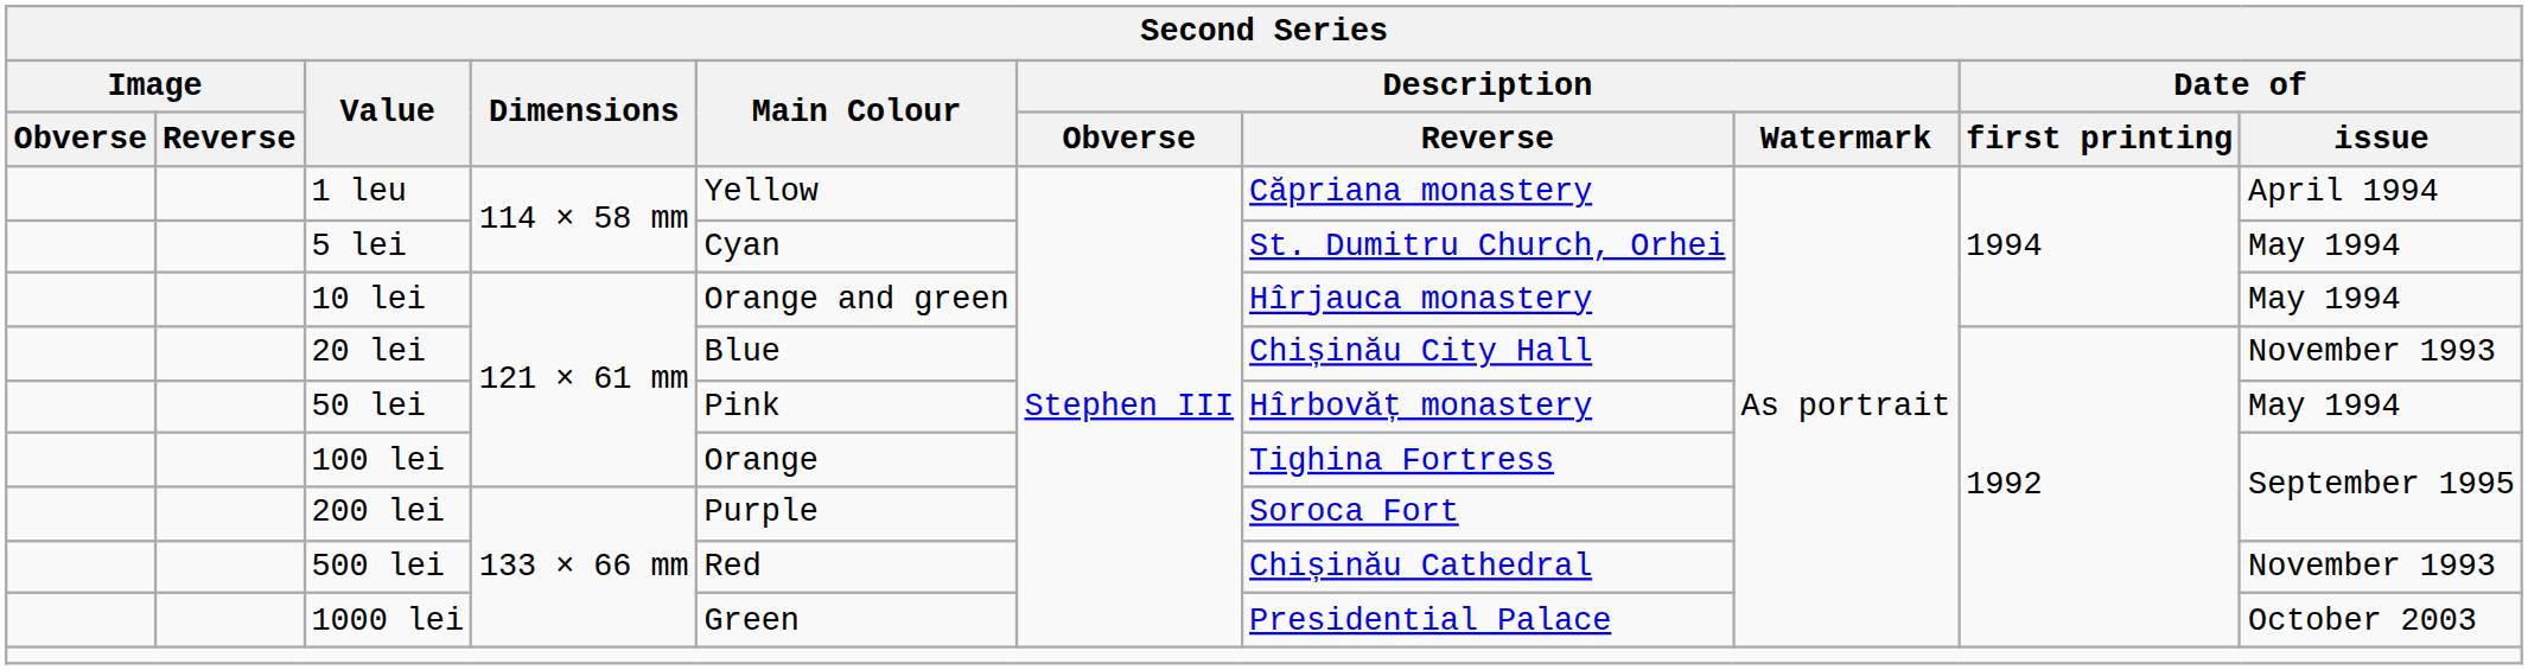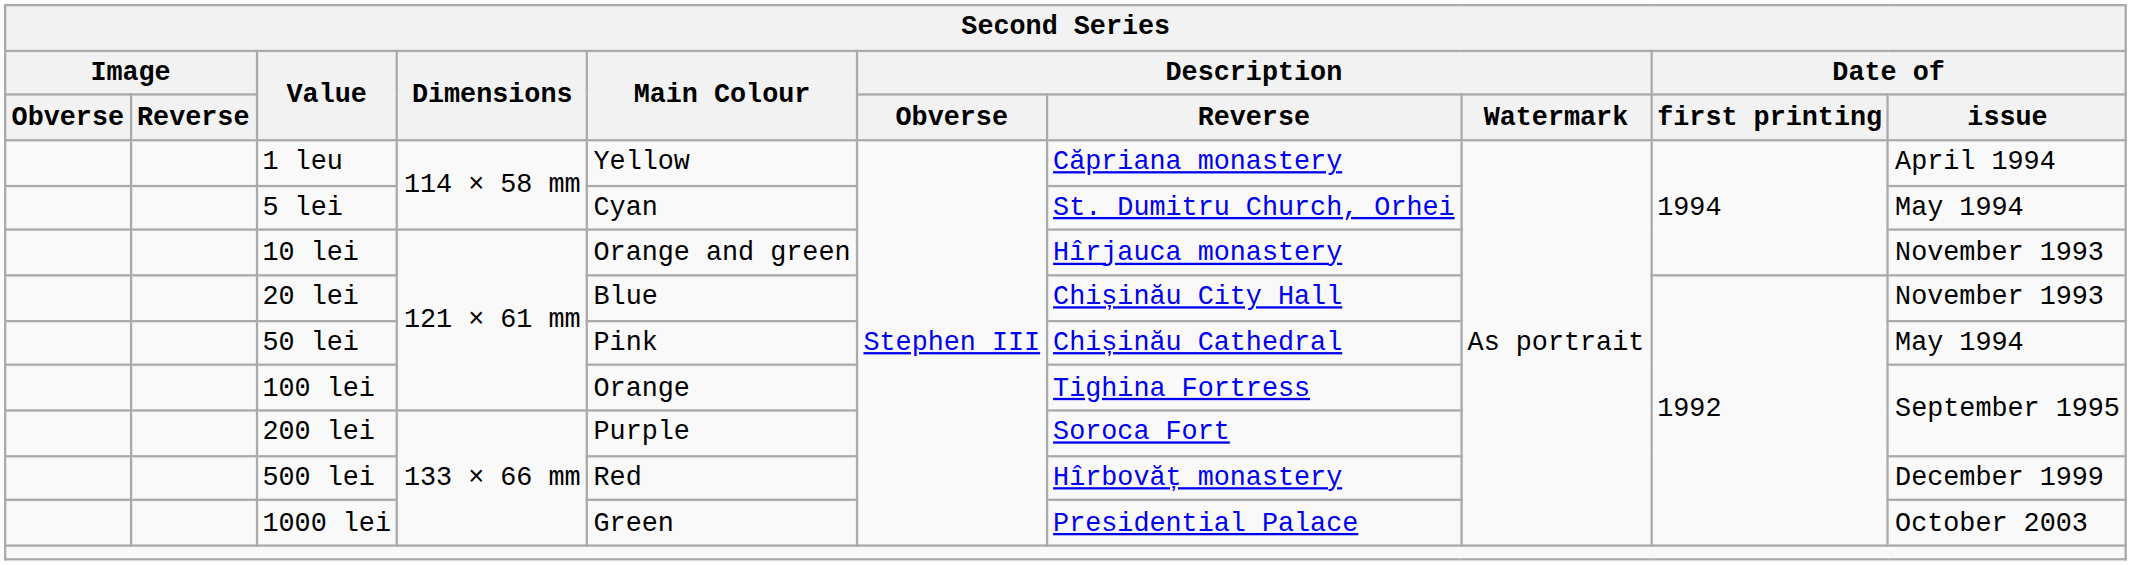 <table class="wikitable" style="font-size: 90%">
 <tr>
 <th colspan="10">Second Series</th>
 </tr>
 <tr>
 <th colspan="2">Image</th>
 <th rowspan="2">Value</th>
 <th rowspan="2">Dimensions</th>
 <th rowspan="2">Main Colour</th>
 <th colspan="3">Description</th>
 <th colspan="2">Date of</th>
 </tr>
 <tr>
 <th>Obverse</th>
 <th>Reverse</th>
 <th>Obverse</th>
 <th>Reverse</th>
 <th>Watermark</th>
 <th>first printing</th>
 <th>issue</th>
 </tr>
 <tr>
 <td></td>
 <td></td>
 <td>1 leu</td>
 <td rowspan="2">114 × 58 mm</td>
 <td>Yellow</td>
 <td rowspan="9"><a href='#'>Stephen III</a></td>
 <td><a href='#'>Căpriana monastery</a></td>
 <td rowspan="9">As portrait</td>
 <td rowspan="3">1994</td>
 <td>April 1994</td>
 </tr>
 <tr>
 <td></td>
 <td></td>
 <td>5 lei</td>
 <td>Cyan</td>
 <td><a href='#'>St. Dumitru Church, Orhei</a></td>
 <td>May 1994</td>
 </tr>
 <tr>
 <td></td>
 <td></td>
 <td>10 lei</td>
 <td rowspan="4">121 × 61 mm</td>
 <td>Orange and green</td>
 <td><a href='#'>Hîrjauca monastery</a></td>
-<td>May 1994</td>
+<td>November 1993</td>
 </tr>
 <tr>
 <td></td>
 <td></td>
 <td>20 lei</td>
 <td>Blue</td>
 <td><a href='#'>Chișinău City Hall</a></td>
 <td rowspan="6">1992</td>
 <td>November 1993</td>
 </tr>
 <tr>
 <td></td>
 <td></td>
 <td>50 lei</td>
 <td>Pink</td>
-<td><a href='#'>Hîrbovăț monastery</a></td>
+<td><a href='#'>Chișinău Cathedral</a></td>
 <td>May 1994</td>
 </tr>
 <tr>
 <td></td>
 <td></td>
 <td>100 lei</td>
 <td>Orange</td>
 <td><a href='#'>Tighina Fortress</a></td>
 <td rowspan="2">September 1995</td>
 </tr>
 <tr>
 <td></td>
 <td></td>
 <td>200 lei</td>
 <td rowspan="3">133 × 66 mm</td>
 <td>Purple</td>
 <td><a href='#'>Soroca Fort</a></td>
 </tr>
 <tr>
 <td></td>
 <td></td>
 <td>500 lei</td>
 <td>Red</td>
-<td><a href='#'>Chișinău Cathedral</a></td>
-<td>November 1993</td>
+<td><a href='#'>Hîrbovăț monastery</a></td>
+<td>December 1999</td>
 </tr>
 <tr>
 <td></td>
 <td></td>
 <td>1000 lei</td>
 <td>Green</td>
 <td><a href='#'>Presidential Palace</a></td>
 <td>October 2003</td>
 </tr>
 <tr>
 <td colspan="10"></td>
 </tr>
 </table>
